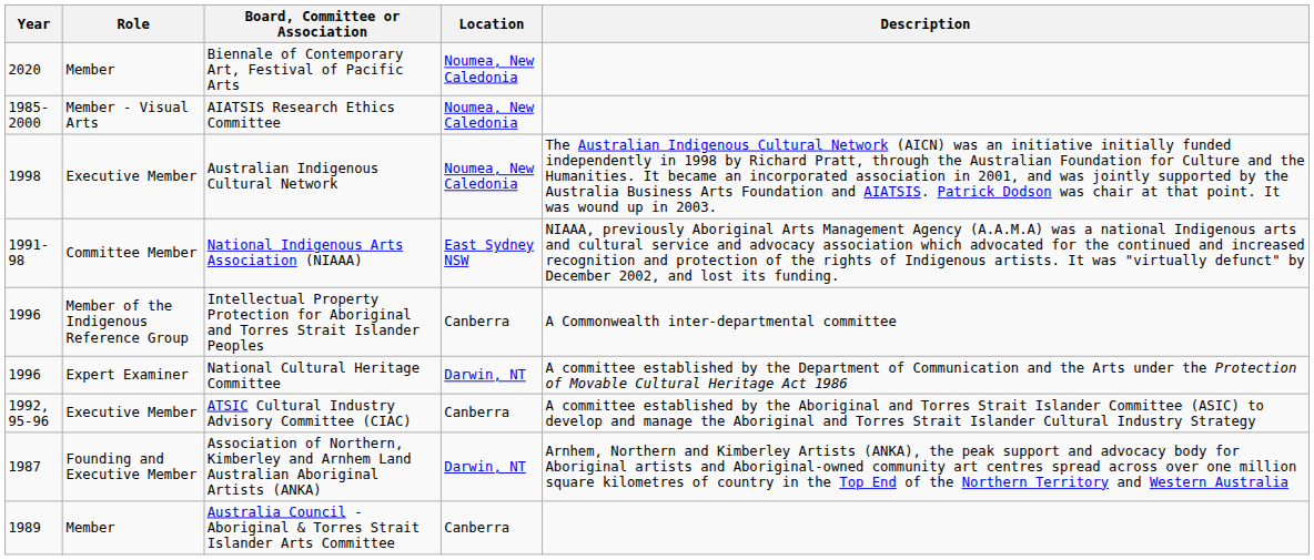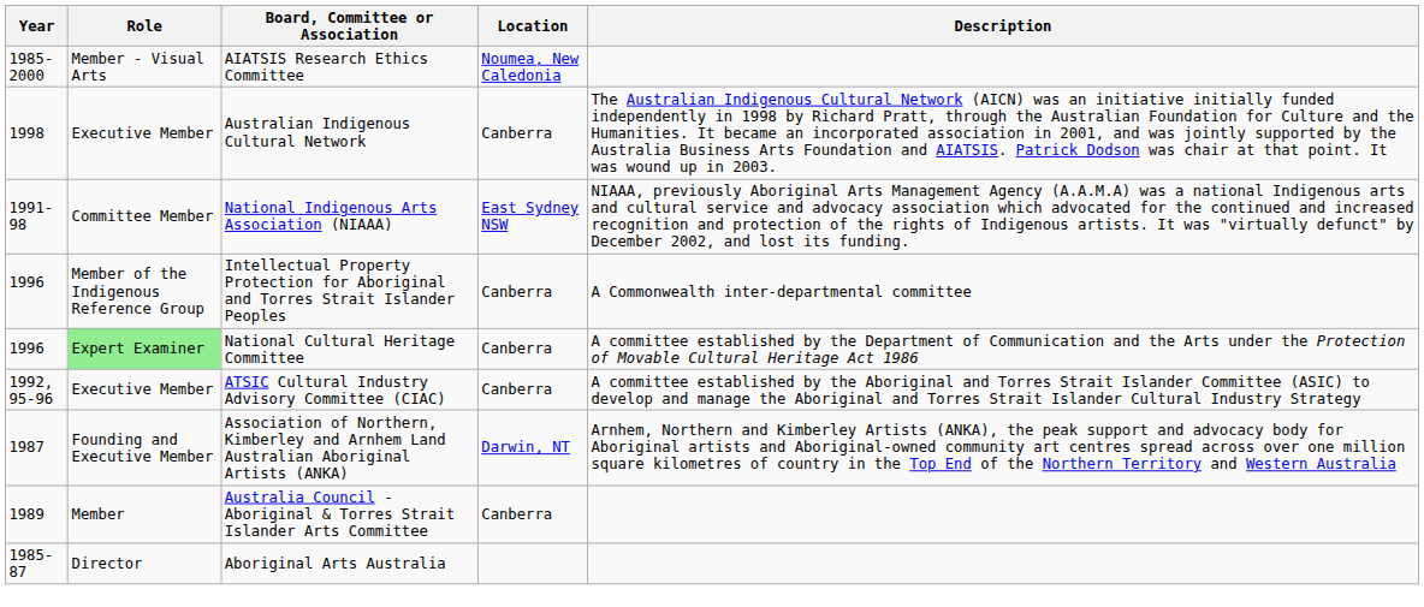 <table class="wikitable sortable">
 <tr>
 <th>Year</th>
 <th>Role</th>
 <th>Board, Committee or Association</th>
 <th>Location</th>
 <th>Description</th>
-</tr>
-<tr>
-<td>2020</td>
-<td>Member</td>
-<td>Biennale of Contemporary Art, Festival of Pacific Arts</td>
-<td><a href='#'>Noumea, New Caledonia</a></td>
-<td></td>
 </tr>
 <tr>
 <td>1985-2000</td>
 <td>Member -  Visual Arts</td>
 <td>AIATSIS Research Ethics Committee</td>
 <td><a href='#'>Noumea, New Caledonia</a></td>
 <td></td>
 </tr>
 <tr>
 <td>1998</td>
 <td>Executive Member</td>
 <td>Australian Indigenous Cultural Network</td>
-<td><a href='#'>Noumea, New Caledonia</a></td>
+<td>Canberra</td>
 <td>The <a href='#'>Australian Indigenous Cultural Network</a> (AICN) was an initiative initially funded independently in 1998 by Richard Pratt, through the Australian Foundation for Culture and the Humanities. It became an incorporated association in 2001, and was jointly supported by the Australia Business Arts Foundation and <a href='#'>AIATSIS</a>. <a href='#'>Patrick Dodson</a> was chair at that point. It was wound up in 2003.</td>
 </tr>
 <tr>
 <td>1991-98</td>
 <td>Committee Member</td>
 <td><a href='#'>National Indigenous Arts Association</a> (NIAAA)</td>
 <td><a href='#'>East Sydney NSW</a></td>
 <td>NIAAA, previously Aboriginal Arts Management Agency (A.A.M.A) was a national Indigenous arts and cultural service and advocacy association which advocated for the continued and increased recognition and protection of the rights of Indigenous artists. It was "virtually defunct" by December 2002, and lost its funding.</td>
 </tr>
 <tr>
 <td>1996     </td>
 <td>Member of the Indigenous Reference Group</td>
 <td>Intellectual Property Protection for Aboriginal and Torres Strait Islander Peoples</td>
 <td>Canberra</td>
 <td>A Commonwealth inter-departmental committee</td>
 </tr>
 <tr>
 <td>1996</td>
-<td>Expert Examiner</td>
+<td style="background: lightgreen;">Expert Examiner</td>
 <td>National Cultural Heritage Committee</td>
-<td><a href='#'>Darwin, NT</a></td>
+<td>Canberra</td>
 <td>A committee established by the Department of Communication and the Arts under the <em>Protection of Movable Cultural Heritage Act 1986</em></td>
 </tr>
 <tr>
 <td>1992, 95-96</td>
 <td>Executive Member</td>
 <td><a href='#'>ATSIC</a> Cultural Industry Advisory Committee (CIAC)</td>
 <td>Canberra</td>
 <td>A committee established by the Aboriginal and Torres Strait Islander Committee (ASIC) to develop and manage the Aboriginal and Torres Strait Islander Cultural Industry Strategy</td>
 </tr>
 <tr>
 <td>1987</td>
 <td>Founding and Executive Member</td>
 <td>Association of Northern, Kimberley and Arnhem Land Australian Aboriginal Artists (ANKA)</td>
 <td><a href='#'>Darwin, NT</a></td>
 <td>Arnhem, Northern and Kimberley Artists (ANKA), the peak support and advocacy body for Aboriginal artists and Aboriginal-owned community art centres spread across over one million square kilometres of country in the <a href='#'>Top End</a> of the <a href='#'>Northern Territory</a> and <a href='#'>Western Australia</a></td>
 </tr>
 <tr>
 <td>1989</td>
 <td>Member</td>
 <td><a href='#'>Australia Council</a> - Aboriginal & Torres Strait Islander Arts Committee</td>
 <td>Canberra</td>
 <td></td>
 </tr>
+<tr>
+<td>1985-87</td>
+<td>Director</td>
+<td>Aboriginal Arts Australia</td>
+<td></td>
+<td></td>
+</tr>
 </table>
